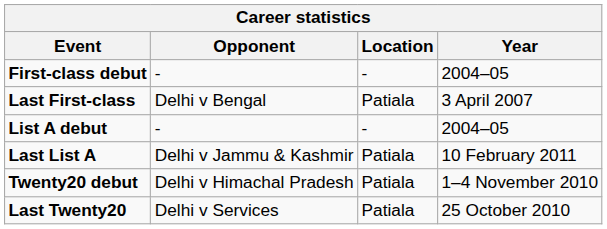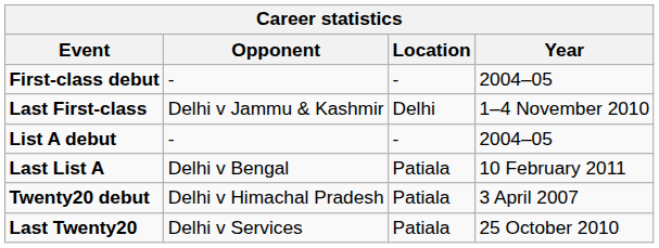 <table class="wikitable">
 <tr>
 <th colspan=4><strong>Career statistics</strong></th>
 </tr>
 <tr>
 <th>Event</th>
 <th>Opponent</th>
 <th>Location</th>
 <th>Year</th>
 </tr>
 <tr>
 <td><strong>First-class debut</strong></td>
 <td>-</td>
 <td>-</td>
 <td>2004–05</td>
 </tr>
 <tr>
 <td><strong>Last First-class</strong></td>
-<td>Delhi v Bengal</td>
-<td>Patiala</td>
-<td>3 April 2007</td>
+<td>Delhi v Jammu & Kashmir</td>
+<td>Delhi</td>
+<td>1–4 November 2010</td>
 </tr>
 <tr>
 <td><strong>List A debut</strong></td>
 <td>-</td>
 <td>-</td>
 <td>2004–05</td>
 </tr>
 <tr>
 <td><strong>Last List A</strong></td>
-<td>Delhi v Jammu & Kashmir</td>
+<td>Delhi v Bengal</td>
 <td>Patiala</td>
 <td>10 February 2011</td>
 </tr>
 <tr>
 <td><strong>Twenty20 debut</strong></td>
 <td>Delhi v Himachal Pradesh</td>
 <td>Patiala</td>
-<td>1–4 November 2010</td>
+<td>3 April 2007</td>
 </tr>
 <tr>
 <td><strong>Last Twenty20</strong></td>
 <td>Delhi v Services</td>
 <td>Patiala</td>
 <td>25 October 2010</td>
 </tr>
 </table>
